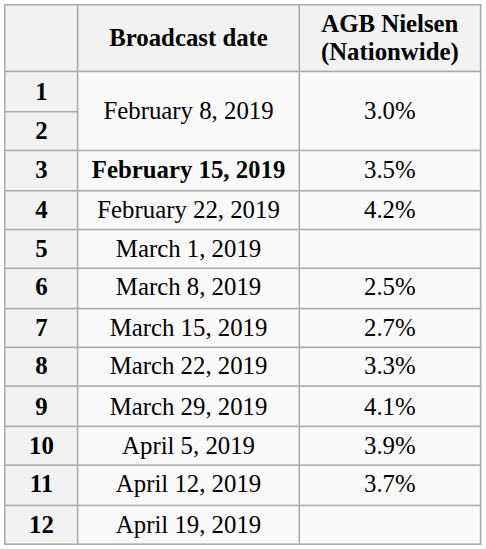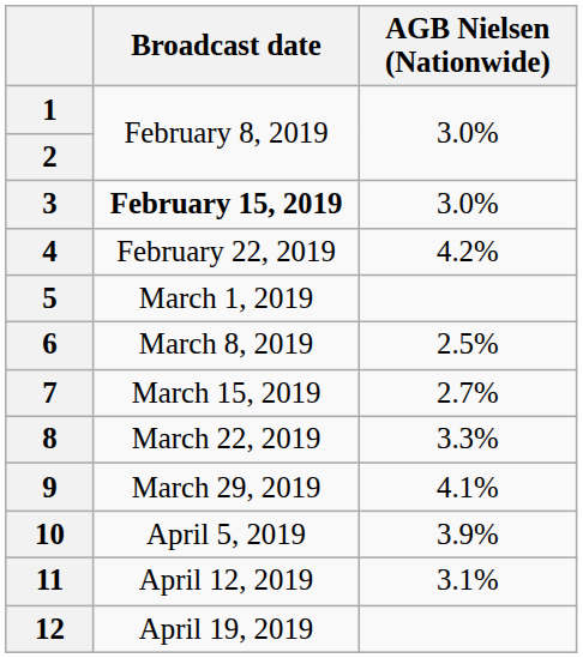 <table class="wikitable" style="text-align:center">
 <tr>
 <th rowspan="1" style="width:40px"></th>
 <th style="width:135px">Broadcast date</th>
 <th width="110">AGB Nielsen<br>(Nationwide)</th>
 </tr>
 <tr>
 <th>1</th>
 <td rowspan="2">February 8, 2019</td>
 <td rowspan="2">3.0%</td>
 </tr>
 <tr>
 <th>2</th>
 </tr>
 <tr>
 <th>3</th>
 <td><strong>February 15, 2019</strong></td>
-<td>3.5%</td>
+<td>3.0%</td>
 </tr>
 <tr>
 <th>4</th>
 <td>February 22, 2019</td>
 <td>4.2%</td>
 </tr>
 <tr>
 <th>5</th>
 <td>March 1, 2019</td>
 <td></td>
 </tr>
 <tr>
 <th>6</th>
 <td>March 8, 2019</td>
 <td>2.5%</td>
 </tr>
 <tr>
 <th>7</th>
 <td>March 15, 2019</td>
 <td>2.7%</td>
 </tr>
 <tr>
 <th>8</th>
 <td>March 22, 2019</td>
 <td>3.3%</td>
 </tr>
 <tr>
 <th>9</th>
 <td>March 29, 2019</td>
 <td>4.1%</td>
 </tr>
 <tr>
 <th>10</th>
 <td>April 5, 2019</td>
 <td>3.9%</td>
 </tr>
 <tr>
 <th>11</th>
 <td>April 12, 2019</td>
-<td>3.7%</td>
+<td>3.1%</td>
 </tr>
 <tr>
 <th>12</th>
 <td>April 19, 2019</td>
 <td></td>
 </tr>
 </table>
